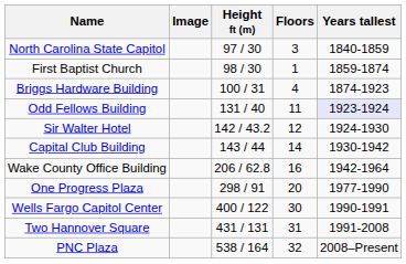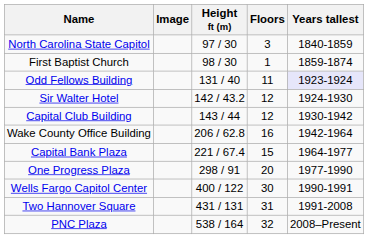 <table class="wikitable sortable">
 <tr>
 <th>Name</th>
 <th class="unsortable">Image</th>
 <th>Height<br><small>ft (m)</small></th>
 <th>Floors</th>
 <th>Years tallest</th>
 </tr>
 <tr>
 <td style="text-align:center;"><a href='#'>North Carolina State Capitol</a></td>
 <td></td>
 <td style="text-align:center;">97 / 30</td>
 <td style="text-align:center;">3</td>
 <td style="text-align:center;">1840-1859</td>
 </tr>
 <tr>
 <td style="text-align:center;">First Baptist Church</td>
 <td></td>
 <td style="text-align:center;">98 / 30</td>
 <td style="text-align:center;">1</td>
 <td style="text-align:center;">1859-1874</td>
 </tr>
 <tr>
-<td style="text-align:center;"><a href='#'>Briggs Hardware Building</a></td>
-<td></td>
-<td style="text-align:center;">100 / 31</td>
-<td style="text-align:center;">4</td>
-<td style="text-align:center;">1874-1923</td>
-</tr>
-<tr>
 <td style="text-align:center;"><a href='#'>Odd Fellows Building</a></td>
 <td></td>
 <td style="text-align:center;">131 / 40</td>
 <td style="text-align:center;">11</td>
 <td style="background: lavender; text-align:center;">1923-1924</td>
 </tr>
 <tr>
 <td style="text-align:center;"><a href='#'>Sir Walter Hotel</a></td>
 <td></td>
 <td style="text-align:center;">142 / 43.2</td>
 <td style="text-align:center;">12</td>
 <td style="text-align:center;">1924-1930</td>
 </tr>
 <tr>
 <td style="text-align:center;"><a href='#'>Capital Club Building</a></td>
 <td></td>
 <td style="text-align:center;">143 / 44</td>
-<td style="text-align:center;">14</td>
+<td style="text-align:center;">12</td>
 <td style="text-align:center;">1930-1942</td>
 </tr>
 <tr>
 <td style="text-align:center;">Wake County Office Building</td>
 <td></td>
 <td style="text-align:center;">206 / 62.8</td>
 <td style="text-align:center;">16</td>
 <td style="text-align:center;">1942-1964</td>
+</tr>
+<tr>
+<td style="text-align:center;"><a href='#'>Capital Bank Plaza</a></td>
+<td></td>
+<td style="text-align:center;">221 / 67.4</td>
+<td style="text-align:center;">15</td>
+<td style="text-align:center;">1964-1977</td>
 </tr>
 <tr>
 <td style="text-align:center;"><a href='#'>One Progress Plaza</a></td>
 <td></td>
 <td style="text-align:center;">298 / 91</td>
 <td style="text-align:center;">20</td>
 <td style="text-align:center;">1977-1990</td>
 </tr>
 <tr>
 <td style="text-align:center;"><a href='#'>Wells Fargo Capitol Center</a></td>
 <td></td>
 <td style="text-align:center;">400 / 122</td>
 <td style="text-align:center;">30</td>
 <td style="text-align:center;">1990-1991</td>
 </tr>
 <tr>
 <td style="text-align:center;"><a href='#'>Two Hannover Square</a></td>
 <td></td>
 <td style="text-align:center;">431 / 131</td>
 <td style="text-align:center;">31</td>
 <td style="text-align:center;">1991-2008</td>
 </tr>
 <tr>
 <td style="text-align:center;"><a href='#'>PNC Plaza</a></td>
 <td></td>
 <td style="text-align:center;">538 / 164</td>
 <td style="text-align:center;">32</td>
 <td style="text-align:center;">2008–Present</td>
 </tr>
 </table>
